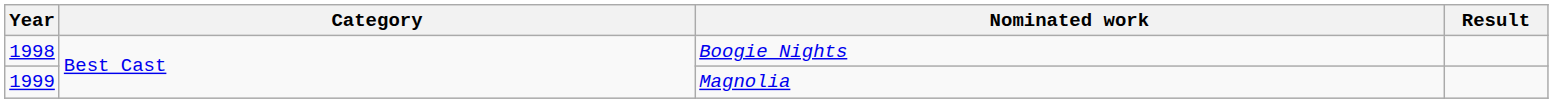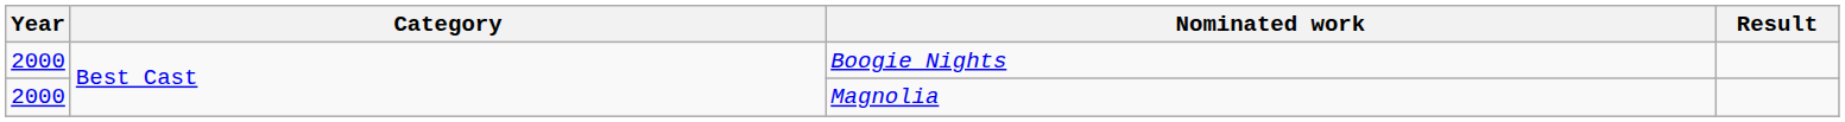 <table class="wikitable sortable">
 <tr>
 <th scope="col" style="width:1em;">Year</th>
 <th scope="col" style="width:33em;">Category</th>
 <th scope="col" style="width:39em;">Nominated work</th>
 <th scope="col" style="width:5em;">Result</th>
 </tr>
 <tr>
-<td><a href='#'>1998</a></td>
+<td><a href='#'>2000</a></td>
 <td rowspan="2"><a href='#'>Best Cast</a></td>
 <td><em><a href='#'>Boogie Nights</a></em></td>
 <td></td>
 </tr>
 <tr>
-<td><a href='#'>1999</a></td>
+<td><a href='#'>2000</a></td>
 <td><em><a href='#'>Magnolia</a></em></td>
 <td></td>
 </tr>
 </table>
